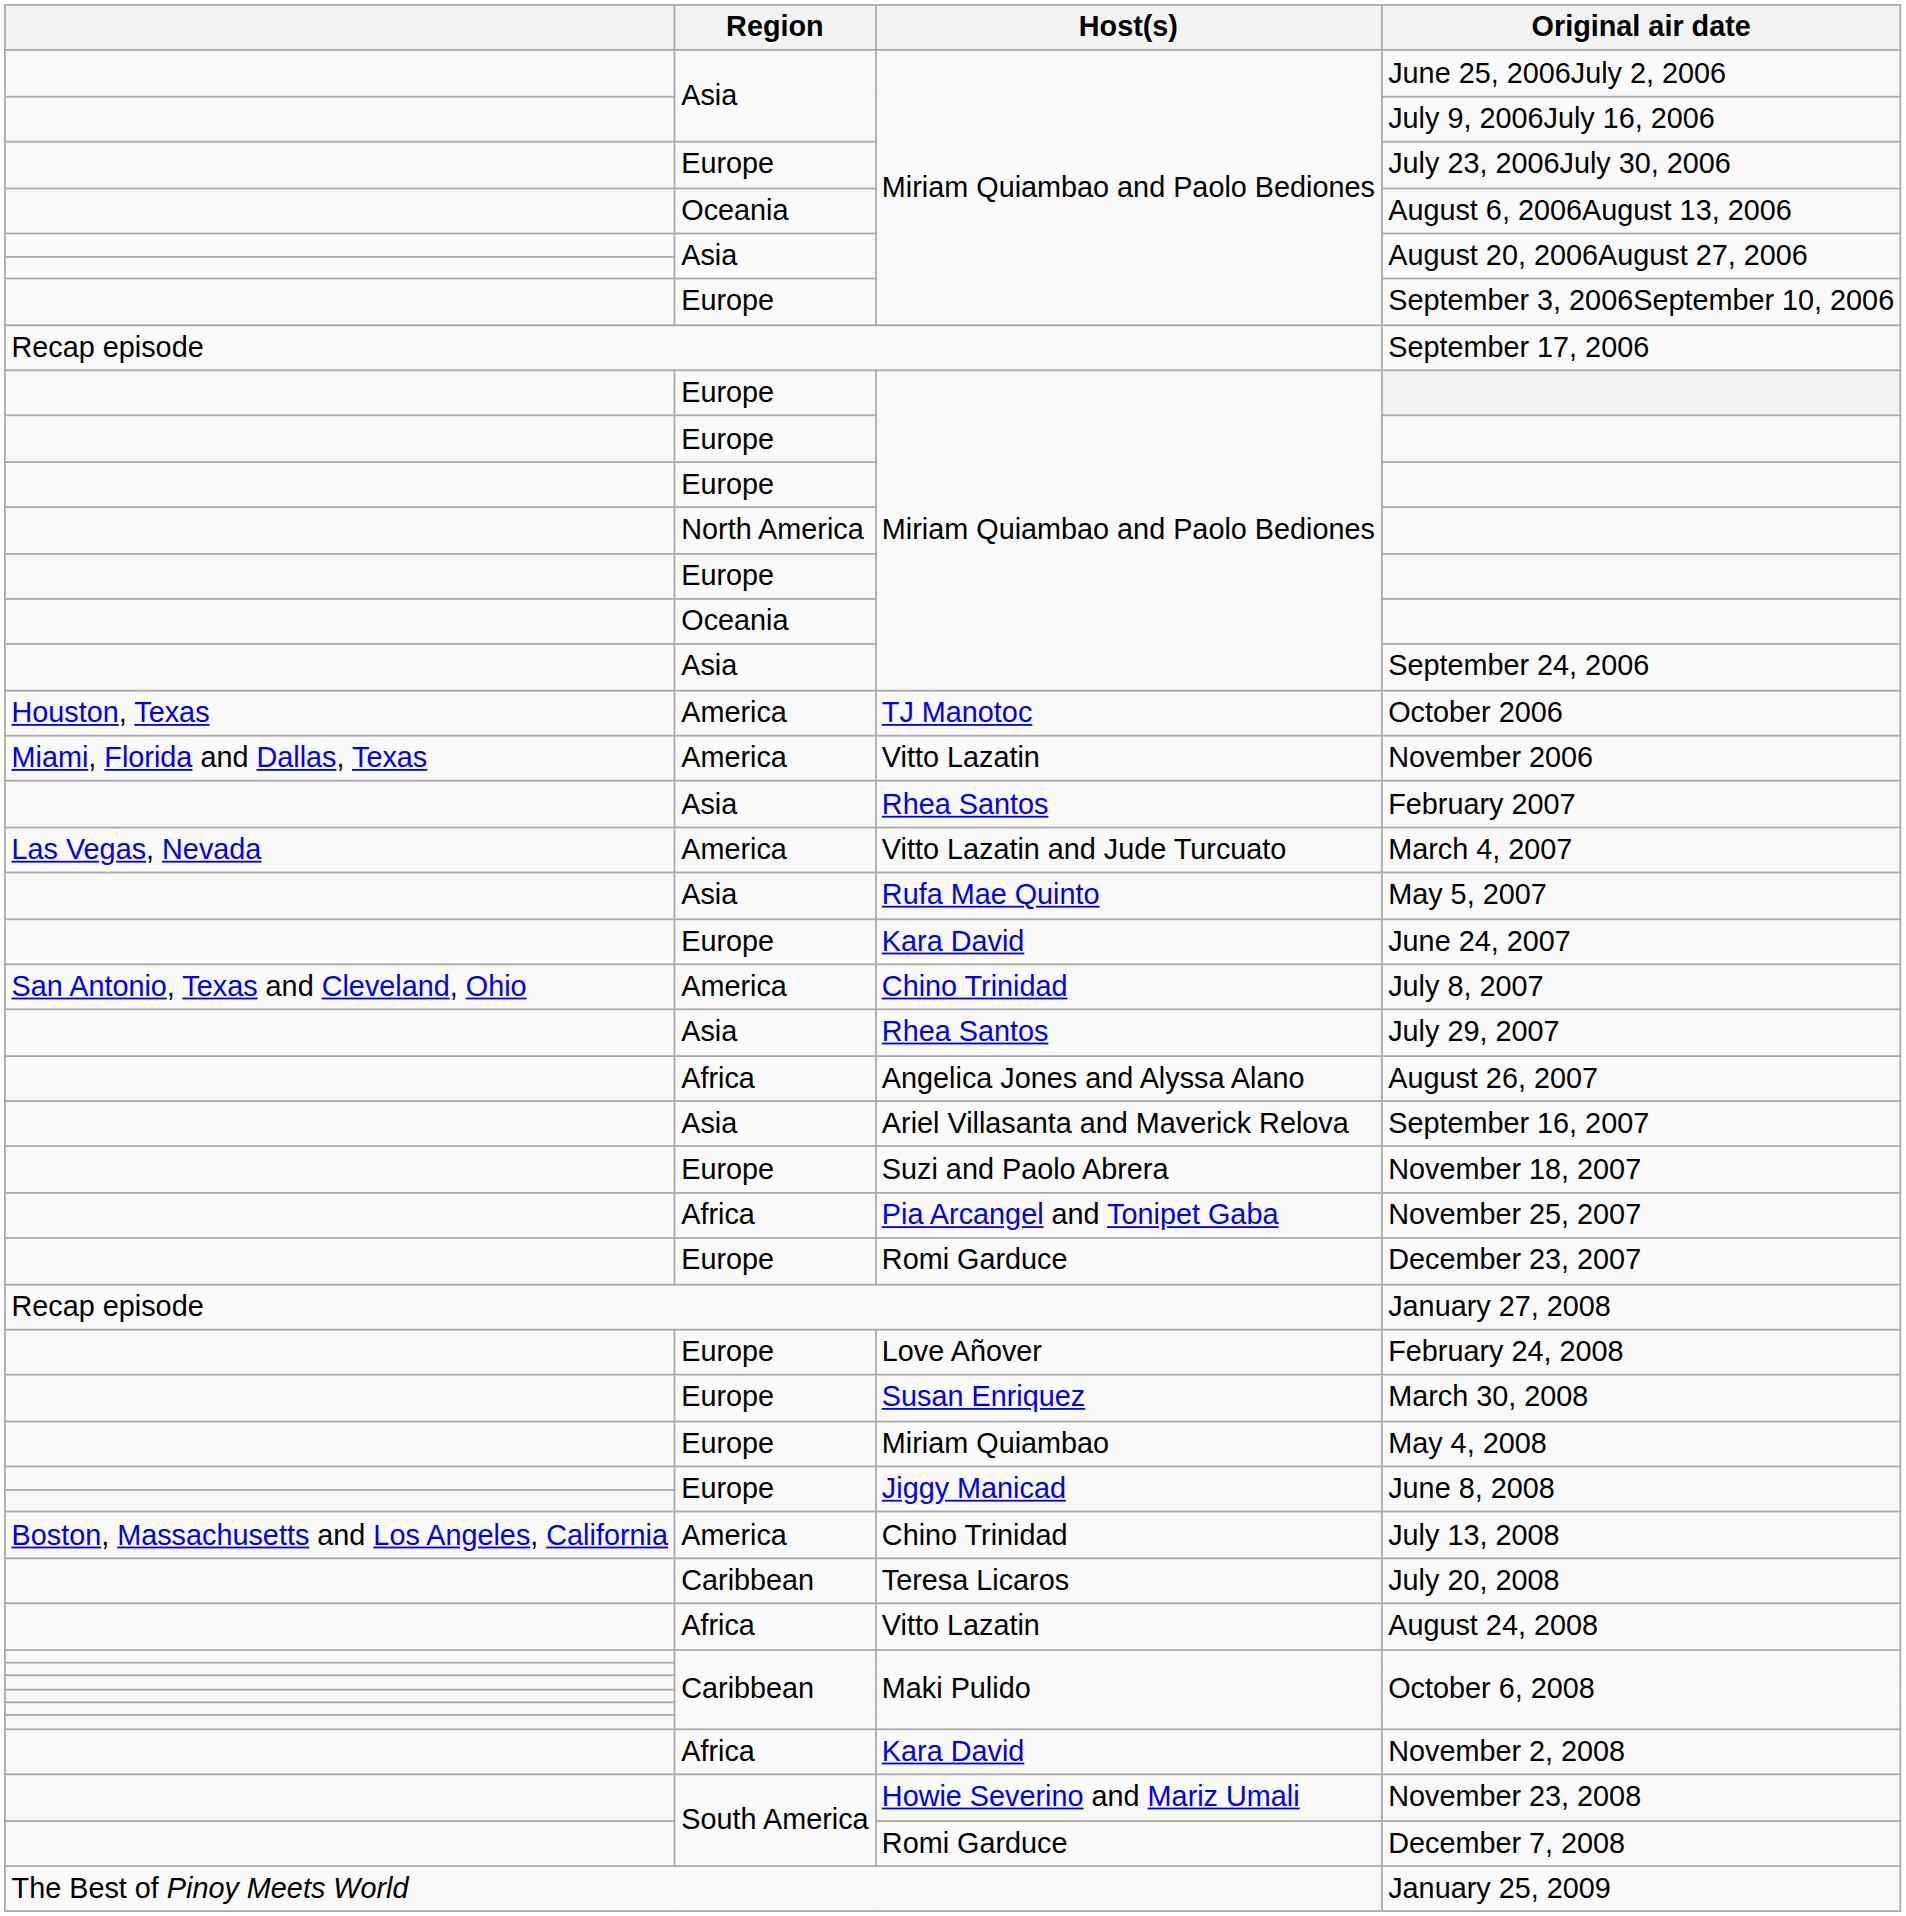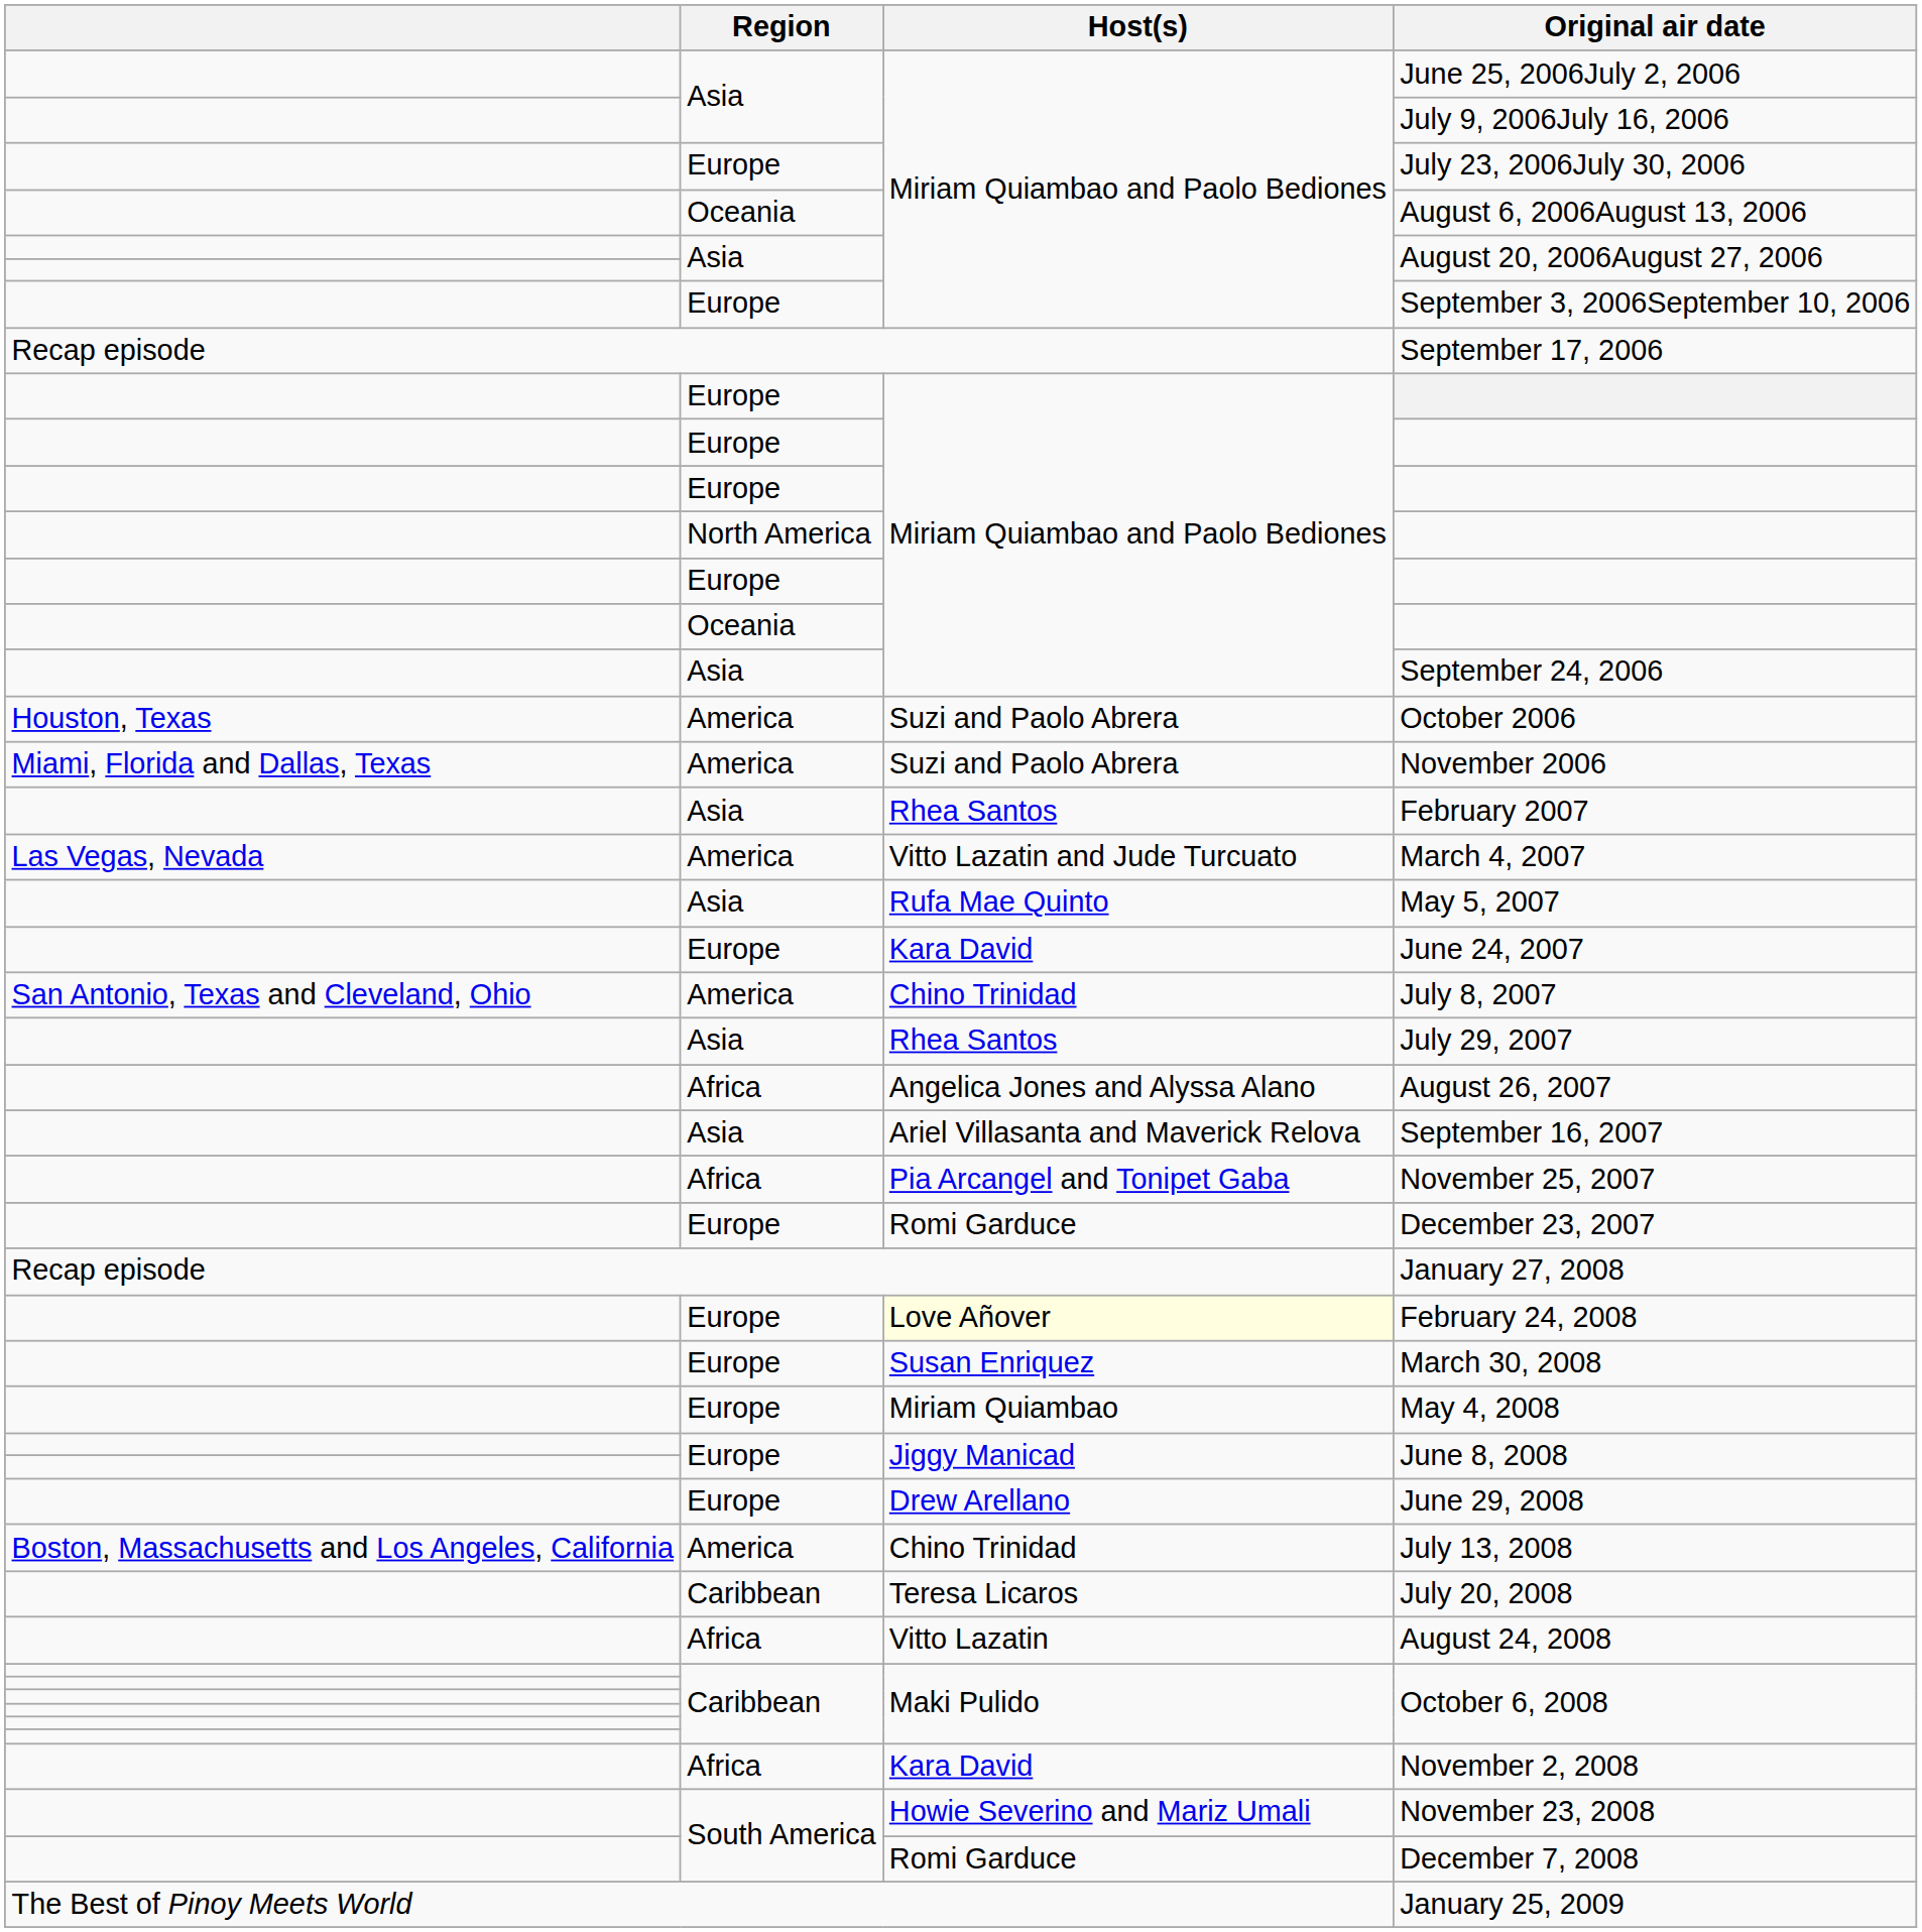 <table class="wikitable sortable">
 <tr>
 <th></th>
 <th>Region</th>
 <th>Host(s)</th>
 <th>Original air date</th>
 </tr>
 <tr>
 <td></td>
 <td rowspan=2>Asia</td>
 <td rowspan=7>Miriam Quiambao and Paolo Bediones</td>
 <td>June 25, 2006July 2, 2006</td>
 </tr>
 <tr>
 <td></td>
 <td>July 9, 2006July 16, 2006</td>
 </tr>
 <tr>
 <td></td>
 <td>Europe</td>
 <td>July 23, 2006July 30, 2006</td>
 </tr>
 <tr>
 <td></td>
 <td>Oceania</td>
 <td>August 6, 2006August 13, 2006</td>
 </tr>
 <tr>
 <td></td>
 <td rowspan=2>Asia</td>
 <td rowspan=2>August 20, 2006August 27, 2006</td>
 </tr>
 <tr>
 <td></td>
 </tr>
 <tr>
 <td></td>
 <td>Europe</td>
 <td>September 3, 2006September 10, 2006</td>
 </tr>
 <tr>
 <td colspan=3>Recap episode</td>
 <td>September 17, 2006</td>
 </tr>
 <tr>
 <td></td>
 <td>Europe</td>
 <td rowspan=7>Miriam Quiambao and Paolo Bediones</td>
 <th></th>
 </tr>
 <tr>
 <td></td>
 <td>Europe</td>
 <td></td>
 </tr>
 <tr>
 <td></td>
 <td>Europe</td>
 <td></td>
 </tr>
 <tr>
 <td></td>
 <td>North America</td>
 <td></td>
 </tr>
 <tr>
 <td></td>
 <td>Europe</td>
 <td></td>
 </tr>
 <tr>
 <td></td>
 <td>Oceania</td>
 <td></td>
 </tr>
 <tr>
 <td></td>
 <td>Asia</td>
 <td>September 24, 2006</td>
 </tr>
 <tr>
 <td><a href='#'>Houston</a>, <a href='#'>Texas</a></td>
 <td>America</td>
-<td><a href='#'>TJ Manotoc</a></td>
+<td>Suzi and Paolo Abrera</td>
 <td>October 2006</td>
 </tr>
 <tr>
 <td><a href='#'>Miami</a>, <a href='#'>Florida</a> and <a href='#'>Dallas</a>, <a href='#'>Texas</a></td>
 <td>America</td>
-<td>Vitto Lazatin</td>
+<td>Suzi and Paolo Abrera</td>
 <td>November 2006</td>
 </tr>
 <tr>
 <td></td>
 <td>Asia</td>
 <td><a href='#'>Rhea Santos</a></td>
 <td>February 2007</td>
 </tr>
 <tr>
 <td><a href='#'>Las Vegas</a>, <a href='#'>Nevada</a></td>
 <td>America</td>
 <td>Vitto Lazatin and Jude Turcuato</td>
 <td>March 4, 2007</td>
 </tr>
 <tr>
 <td></td>
 <td>Asia</td>
 <td><a href='#'>Rufa Mae Quinto</a></td>
 <td>May 5, 2007</td>
 </tr>
 <tr>
 <td></td>
 <td>Europe</td>
 <td><a href='#'>Kara David</a></td>
 <td>June 24, 2007</td>
 </tr>
 <tr>
 <td><a href='#'>San Antonio</a>, <a href='#'>Texas</a> and <a href='#'>Cleveland</a>, <a href='#'>Ohio</a></td>
 <td>America</td>
 <td><a href='#'>Chino Trinidad</a></td>
 <td>July 8, 2007</td>
 </tr>
 <tr>
 <td></td>
 <td>Asia</td>
 <td><a href='#'>Rhea Santos</a></td>
 <td>July 29, 2007</td>
 </tr>
 <tr>
 <td></td>
 <td>Africa</td>
 <td>Angelica Jones and Alyssa Alano</td>
 <td>August 26, 2007</td>
 </tr>
 <tr>
 <td></td>
 <td>Asia</td>
 <td>Ariel Villasanta and Maverick Relova</td>
 <td>September 16, 2007</td>
 </tr>
 <tr>
 <td></td>
-<td>Europe</td>
-<td>Suzi and Paolo Abrera</td>
-<td>November 18, 2007</td>
-</tr>
-<tr>
-<td></td>
 <td>Africa</td>
 <td><a href='#'>Pia Arcangel</a> and <a href='#'>Tonipet Gaba</a></td>
 <td>November 25, 2007</td>
 </tr>
 <tr>
 <td></td>
 <td>Europe</td>
 <td>Romi Garduce</td>
 <td>December 23, 2007</td>
 </tr>
 <tr>
 <td colspan=3>Recap episode</td>
 <td>January 27, 2008</td>
 </tr>
 <tr>
 <td></td>
 <td>Europe</td>
-<td>Love Añover</td>
+<td style="background: lightyellow;">Love Añover</td>
 <td>February 24, 2008</td>
 </tr>
 <tr>
 <td></td>
 <td>Europe</td>
 <td><a href='#'>Susan Enriquez</a></td>
 <td>March 30, 2008</td>
 </tr>
 <tr>
 <td></td>
 <td>Europe</td>
 <td>Miriam Quiambao</td>
 <td>May 4, 2008</td>
 </tr>
 <tr>
 <td></td>
 <td rowspan=2>Europe</td>
 <td rowspan=2><a href='#'>Jiggy Manicad</a></td>
 <td rowspan=2>June 8, 2008</td>
 </tr>
 <tr>
 <td></td>
+</tr>
+<tr>
+<td></td>
+<td>Europe</td>
+<td><a href='#'>Drew Arellano</a></td>
+<td>June 29, 2008</td>
 </tr>
 <tr>
 <td><a href='#'>Boston</a>, <a href='#'>Massachusetts</a> and <a href='#'>Los Angeles</a>, <a href='#'>California</a></td>
 <td>America</td>
 <td>Chino Trinidad</td>
 <td>July 13, 2008</td>
 </tr>
 <tr>
 <td></td>
 <td>Caribbean</td>
 <td>Teresa Licaros</td>
 <td>July 20, 2008</td>
 </tr>
 <tr>
 <td></td>
 <td>Africa</td>
 <td>Vitto Lazatin</td>
 <td>August 24, 2008</td>
 </tr>
 <tr>
 <td></td>
 <td rowspan=6>Caribbean</td>
 <td rowspan=6>Maki Pulido</td>
 <td rowspan=6>October 6, 2008</td>
 </tr>
 <tr>
 <td></td>
 </tr>
 <tr>
 <td></td>
 </tr>
 <tr>
 <td></td>
 </tr>
 <tr>
 <td></td>
 </tr>
 <tr>
 <td></td>
 </tr>
 <tr>
 <td></td>
 <td>Africa</td>
 <td><a href='#'>Kara David</a></td>
 <td>November 2, 2008</td>
 </tr>
 <tr>
 <td></td>
 <td rowspan=2>South America</td>
 <td><a href='#'>Howie Severino</a> and <a href='#'>Mariz Umali</a></td>
 <td>November 23, 2008</td>
 </tr>
 <tr>
 <td></td>
 <td>Romi Garduce</td>
 <td>December 7, 2008</td>
 </tr>
 <tr>
 <td colspan=3>The Best of <em>Pinoy Meets World</em></td>
 <td>January 25, 2009</td>
 </tr>
 </table>
